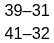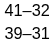 <table style="text-align:center">
 <tr>
 <th width=200></th>
 <th width=100></th>
 <th width=200></th>
 </tr>
 <tr>
 <td align=right><strong></strong></td>
-<td>39–31</td>
+<td>41–32</td>
 <td align=left></td>
 </tr>
 <tr>
 <td align=right><strong></strong></td>
-<td>41–32</td>
+<td>39–31</td>
 <td align=left></td>
 </tr>
 <tr>
 </tr>
 </table>
